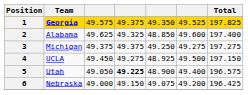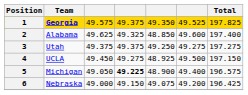 <table class="wikitable sortable" style="text-align:center; font-size:95%">
 <tr>
 <th scope=col>Position</th>
 <th scope=col>Team</th>
 <th scope=col></th>
 <th scope=col></th>
 <th scope=col></th>
 <th scope=col></th>
 <th scope=col>Total</th>
 </tr>
 <tr bgcolor=gold>
 <th scope=row>1</th>
 <td align=left><strong><a href='#'>Georgia</a></strong></td>
 <td>49.575</td>
 <td>49.375</td>
 <td>49.350</td>
 <td>49.525</td>
 <td>197.825</td>
 </tr>
 <tr>
 <th scope=row>2</th>
 <td align=left><a href='#'>Alabama</a></td>
 <td>49.625</td>
 <td>49.325</td>
 <td>48.850</td>
 <td>49.600</td>
 <td>197.400</td>
 </tr>
 <tr>
 <th scope=row>3</th>
-<td align=left><a href='#'>Michigan</a></td>
+<td align=left><a href='#'>Utah</a></td>
 <td>49.375</td>
 <td>49.375</td>
 <td>49.250</td>
 <td>49.275</td>
 <td>197.275</td>
 </tr>
 <tr>
 <th scope=row>4</th>
 <td align=left><a href='#'>UCLA</a></td>
 <td>49.450</td>
 <td>49.275</td>
 <td>48.925</td>
 <td>49.500</td>
 <td>197.150</td>
 </tr>
 <tr>
 <th scope=row>5</th>
-<td align=left><a href='#'>Utah</a></td>
+<td align=left><a href='#'>Michigan</a></td>
 <td>49.050</td>
 <td><strong>49.225</strong></td>
 <td>48.900</td>
 <td>49.400</td>
 <td>196.575</td>
 </tr>
 <tr>
 <th scope=row>6</th>
 <td align=left><a href='#'>Nebraska</a></td>
 <td>49.000</td>
 <td>49.150</td>
 <td>49.075</td>
 <td>49.200</td>
 <td>196.425</td>
 </tr>
 <tr>
 </tr>
 </table>
